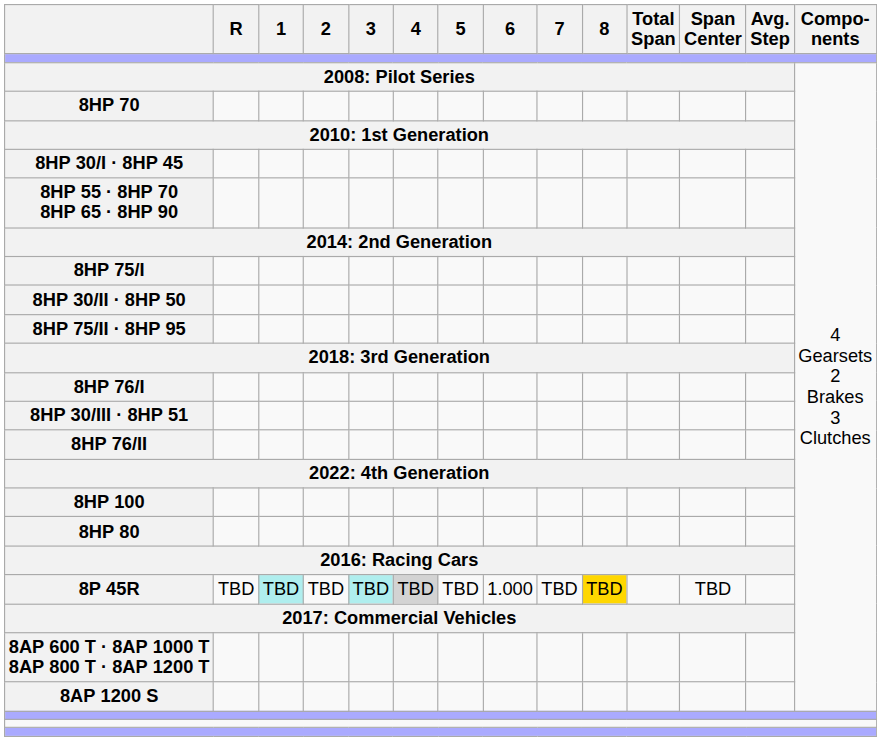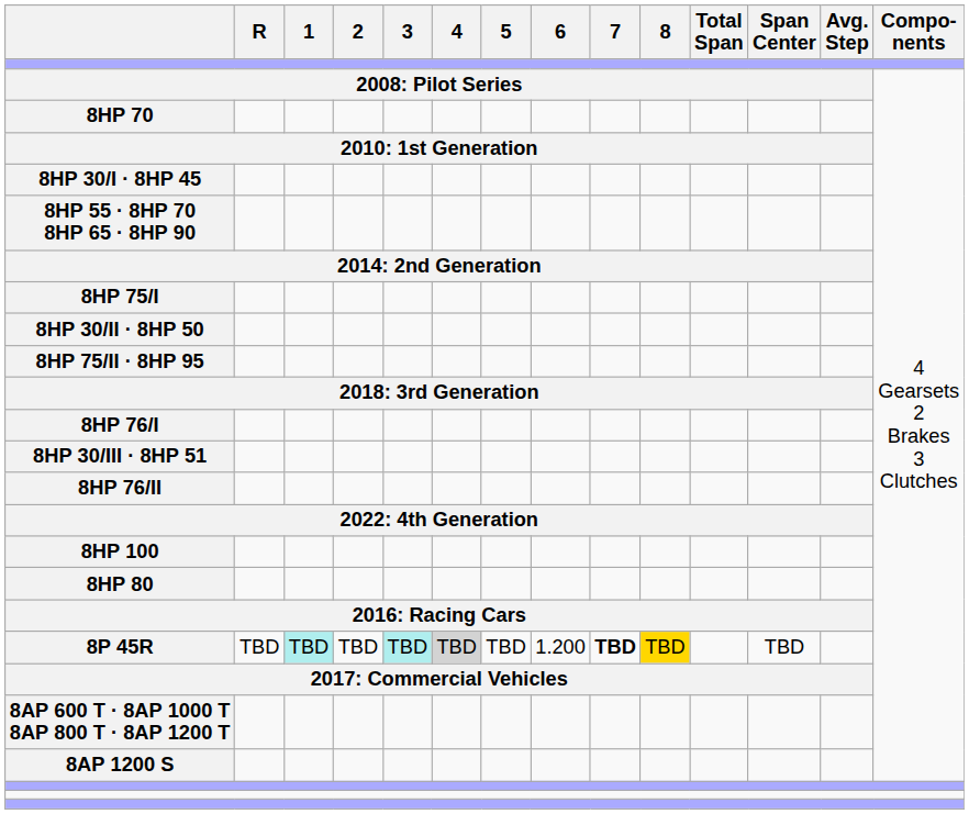 <table class="wikitable collapsible" style="text-align:center">
 <tr>
 <th></th>
 <th>R</th>
 <th>1</th>
 <th>2</th>
 <th>3</th>
 <th>4</th>
 <th>5</th>
 <th>6</th>
 <th>7</th>
 <th>8</th>
 <th>Total<br>Span</th>
 <th>Span<br>Center</th>
 <th>Avg.<br>Step</th>
 <th>Compo-<br>nents</th>
 </tr>
 <tr>
 <td colspan="14" style="background:#AAF;"></td>
 </tr>
 <tr>
 <th colspan="13">2008: Pilot Series</th>
 <td rowspan=21>4<br>Gearsets<br>2<br>Brakes<br>3<br>Clutches</td>
 </tr>
 <tr>
 <th>8HP 70</th>
 <td></td>
 <td></td>
 <td></td>
 <td></td>
 <td></td>
 <td></td>
 <td></td>
 <td></td>
 <td></td>
 <td></td>
 <td></td>
 <td></td>
 </tr>
 <tr>
 <th colspan="13">2010: 1st Generation</th>
 </tr>
 <tr>
 <th>8HP 30/I · 8HP 45</th>
 <td></td>
 <td></td>
 <td></td>
 <td></td>
 <td></td>
 <td></td>
 <td></td>
 <td></td>
 <td></td>
 <td></td>
 <td></td>
 <td></td>
 </tr>
 <tr>
 <th>8HP 55 · 8HP 70<br>8HP 65 · 8HP 90</th>
 <td></td>
 <td></td>
 <td></td>
 <td></td>
 <td></td>
 <td></td>
 <td></td>
 <td></td>
 <td></td>
 <td></td>
 <td></td>
 <td></td>
 </tr>
 <tr>
 <th colspan="13">2014: 2nd Generation</th>
 </tr>
 <tr>
 <th>8HP 75/I</th>
 <td></td>
 <td></td>
 <td></td>
 <td></td>
 <td></td>
 <td></td>
 <td></td>
 <td></td>
 <td></td>
 <td></td>
 <td></td>
 <td></td>
 </tr>
 <tr>
 <th>8HP 30/II · 8HP 50</th>
 <td></td>
 <td></td>
 <td></td>
 <td></td>
 <td></td>
 <td></td>
 <td></td>
 <td></td>
 <td></td>
 <td></td>
 <td></td>
 <td></td>
 </tr>
 <tr>
 <th>8HP 75/II · 8HP 95</th>
 <td></td>
 <td></td>
 <td></td>
 <td></td>
 <td></td>
 <td></td>
 <td></td>
 <td></td>
 <td></td>
 <td></td>
 <td></td>
 <td></td>
 </tr>
 <tr>
 <th colspan="13">2018: 3rd Generation</th>
 </tr>
 <tr>
 <th>8HP 76/I</th>
 <td></td>
 <td></td>
 <td></td>
 <td></td>
 <td></td>
 <td></td>
 <td></td>
 <td></td>
 <td></td>
 <td></td>
 <td></td>
 <td></td>
 </tr>
 <tr>
 <th>8HP 30/III · 8HP 51</th>
 <td></td>
 <td></td>
 <td></td>
 <td></td>
 <td></td>
 <td></td>
 <td></td>
 <td></td>
 <td></td>
 <td></td>
 <td></td>
 <td></td>
 </tr>
 <tr>
 <th>8HP 76/II</th>
 <td></td>
 <td></td>
 <td></td>
 <td></td>
 <td></td>
 <td></td>
 <td></td>
 <td></td>
 <td></td>
 <td></td>
 <td></td>
 <td></td>
 </tr>
 <tr>
 <th colspan="13">2022: 4th Generation</th>
 </tr>
 <tr>
 <th>8HP 100</th>
 <td></td>
 <td></td>
 <td></td>
 <td></td>
 <td></td>
 <td></td>
 <td></td>
 <td></td>
 <td></td>
 <td></td>
 <td></td>
 <td></td>
 </tr>
 <tr>
 <th>8HP 80</th>
 <td></td>
 <td></td>
 <td></td>
 <td></td>
 <td></td>
 <td></td>
 <td></td>
 <td></td>
 <td></td>
 <td></td>
 <td></td>
 <td></td>
 </tr>
 <tr>
 <th colspan="13">2016: Racing Cars</th>
 </tr>
 <tr>
 <th>8P 45R</th>
 <td>TBD</td>
 <td style="background: paleturquoise;">TBD</td>
 <td>TBD</td>
 <td style="background: paleturquoise;">TBD</td>
 <td style="background: lightgrey;">TBD</td>
 <td>TBD</td>
-<td>1.000</td>
-<td>TBD</td>
+<td>1.200</td>
+<td><strong>TBD</strong></td>
 <td style="background: gold;">TBD</td>
 <td></td>
 <td>TBD</td>
 <td></td>
 </tr>
 <tr>
 <th colspan="13">2017: Commercial Vehicles</th>
 </tr>
 <tr>
 <th>8AP 600 T · 8AP 1000 T<br>8AP 800 T · 8AP 1200 T</th>
 <td></td>
 <td></td>
 <td></td>
 <td></td>
 <td></td>
 <td></td>
 <td></td>
 <td></td>
 <td></td>
 <td></td>
 <td></td>
 <td></td>
 </tr>
 <tr>
 <th>8AP 1200 S</th>
 <td></td>
 <td></td>
 <td></td>
 <td></td>
 <td></td>
 <td></td>
 <td></td>
 <td></td>
 <td></td>
 <td></td>
 <td></td>
 <td></td>
 </tr>
 <tr>
 <td colspan="14" style="background:#AAF;"></td>
 </tr>
 <tr>
 <td colspan="14"></td>
 </tr>
 <tr>
 <td colspan="14" style="background:#AAF;"></td>
 </tr>
 </table>
